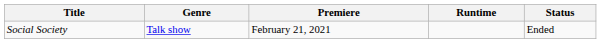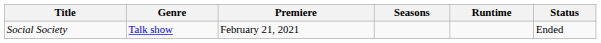 <table class="wikitable sortable" style="width:100%;">
 <tr>
 <th>Title</th>
 <th>Genre</th>
 <th>Premiere</th>
+<th>Seasons</th>
 <th>Runtime</th>
 <th>Status</th>
 </tr>
 <tr>
 <td><em>Social Society</em></td>
 <td><a href='#'>Talk show</a></td>
 <td>February 21, 2021</td>
 <td></td>
+<td></td>
 <td>Ended</td>
 </tr>
 </table>
